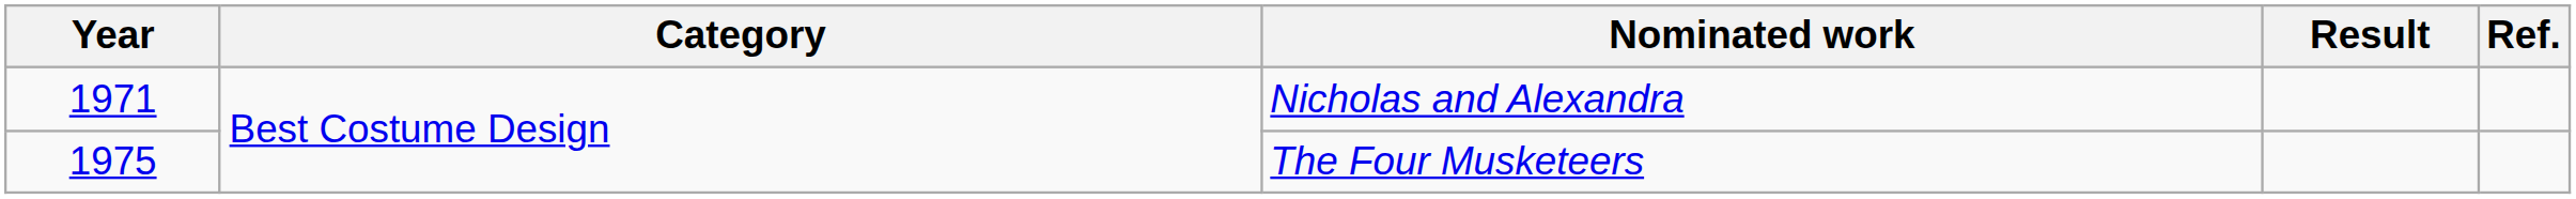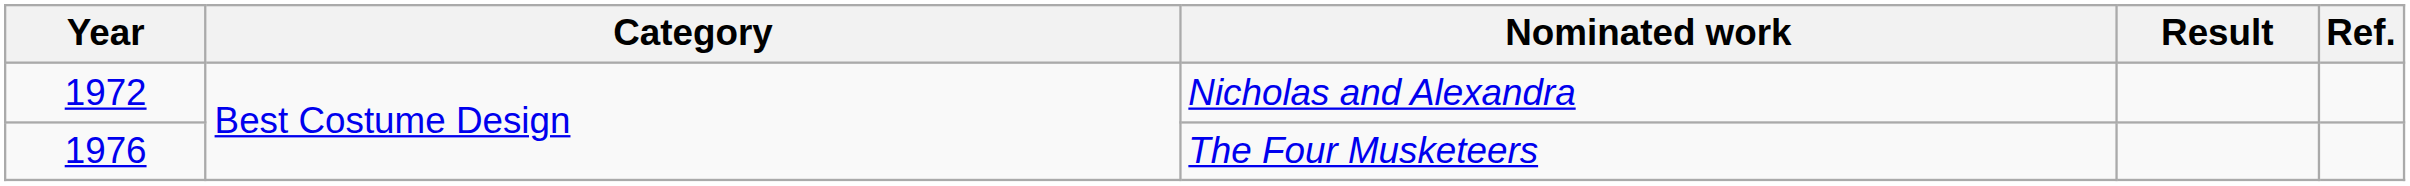 <table class=wikitable>
 <tr>
 <th scope="col" style="width:5em;">Year</th>
 <th scope="col" style="width:26em;">Category</th>
 <th scope="col" style="width:25em;">Nominated work</th>
 <th scope="col" style="width:5em;">Result</th>
 <th>Ref.</th>
 </tr>
 <tr>
-<td style="text-align:center;"><a href='#'>1971</a></td>
+<td style="text-align:center;"><a href='#'>1972</a></td>
 <td rowspan="2"><a href='#'>Best Costume Design</a></td>
 <td><em><a href='#'>Nicholas and Alexandra</a></em></td>
 <td></td>
 <td style="text-align:center;"></td>
 </tr>
 <tr>
-<td style="text-align:center;"><a href='#'>1975</a></td>
+<td style="text-align:center;"><a href='#'>1976</a></td>
 <td><em><a href='#'>The Four Musketeers</a></em></td>
 <td></td>
 <td style="text-align:center;"></td>
 </tr>
 </table>
